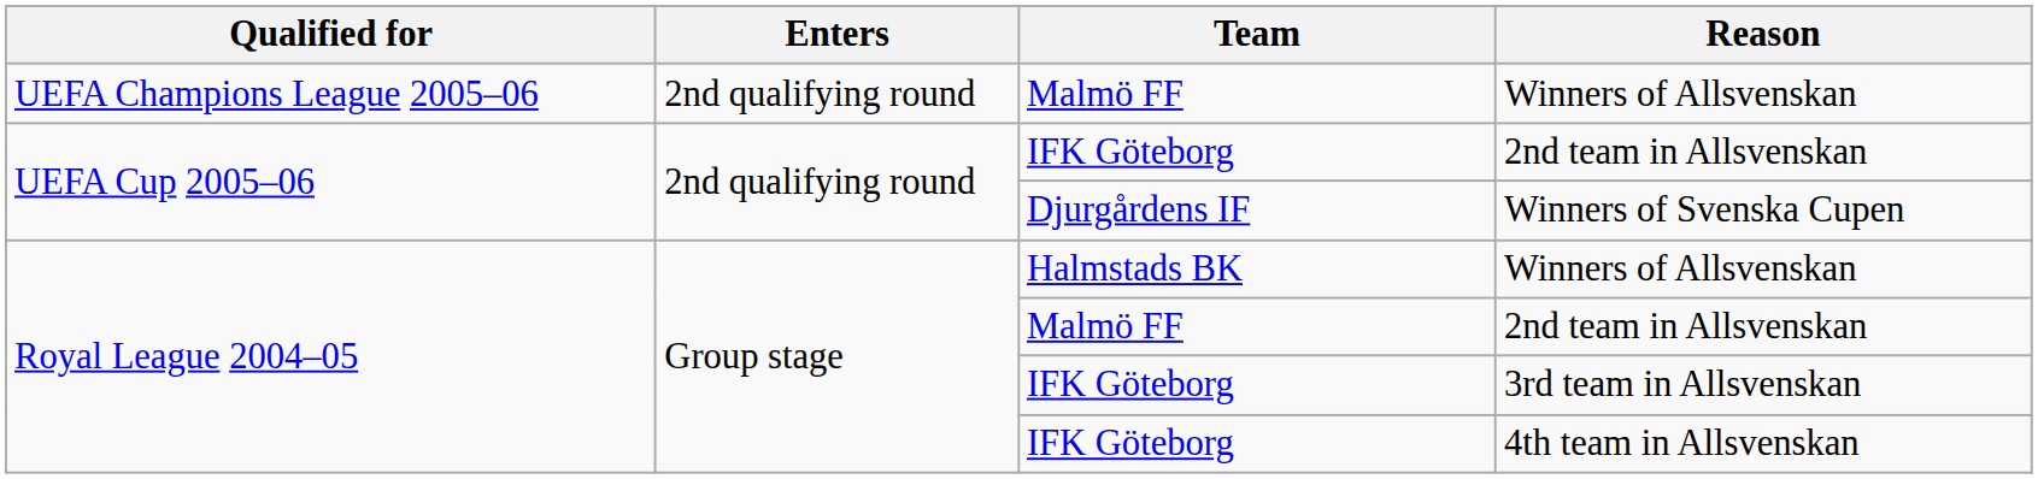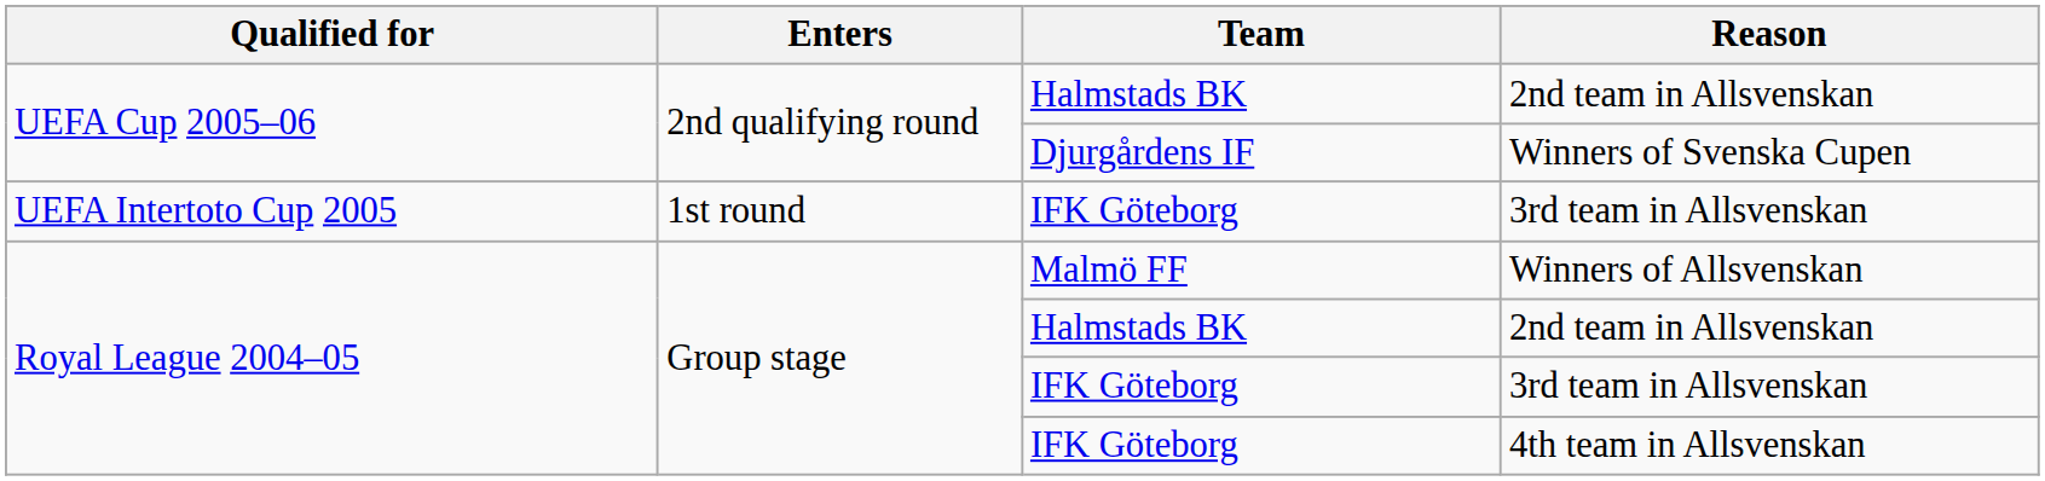 <table class="wikitable" style="text-align: left;">
 <tr>
 <th style="width: 275px;">Qualified for</th>
 <th style="width: 150px;">Enters</th>
 <th style="width: 200px;">Team</th>
 <th style="width: 225px;">Reason</th>
 </tr>
 <tr>
-<td><a href='#'>UEFA Champions League</a> <a href='#'>2005–06</a></td>
-<td>2nd qualifying round</td>
-<td><a href='#'>Malmö FF</a></td>
-<td>Winners of Allsvenskan</td>
-</tr>
-<tr>
 <td rowspan=2><a href='#'>UEFA Cup</a> <a href='#'>2005–06</a></td>
 <td rowspan=2>2nd qualifying round</td>
-<td><a href='#'>IFK Göteborg</a></td>
+<td><a href='#'>Halmstads BK</a></td>
 <td>2nd team in Allsvenskan</td>
 </tr>
 <tr>
 <td><a href='#'>Djurgårdens IF</a></td>
 <td>Winners of Svenska Cupen</td>
 </tr>
 <tr>
+<td><a href='#'>UEFA Intertoto Cup</a> <a href='#'>2005</a></td>
+<td>1st round</td>
+<td><a href='#'>IFK Göteborg</a></td>
+<td>3rd team in Allsvenskan</td>
+</tr>
+<tr>
 <td rowspan=4><a href='#'>Royal League</a> <a href='#'>2004–05</a></td>
 <td rowspan=4>Group stage</td>
-<td><a href='#'>Halmstads BK</a></td>
+<td><a href='#'>Malmö FF</a></td>
 <td>Winners of Allsvenskan</td>
 </tr>
 <tr>
-<td><a href='#'>Malmö FF</a></td>
+<td><a href='#'>Halmstads BK</a></td>
 <td>2nd team in Allsvenskan</td>
 </tr>
 <tr>
 <td><a href='#'>IFK Göteborg</a></td>
 <td>3rd team in Allsvenskan</td>
 </tr>
 <tr>
 <td><a href='#'>IFK Göteborg</a></td>
 <td>4th team in Allsvenskan</td>
 </tr>
 </table>
